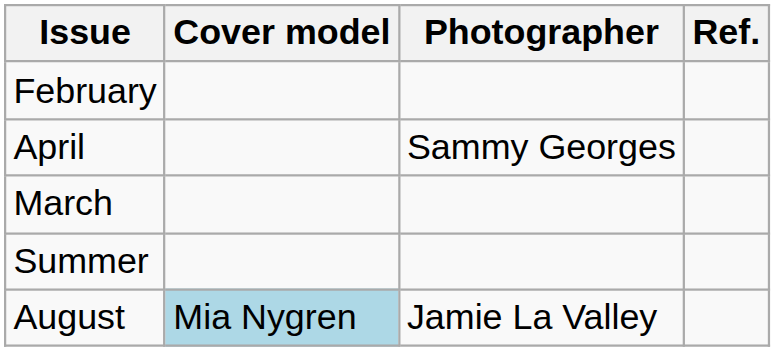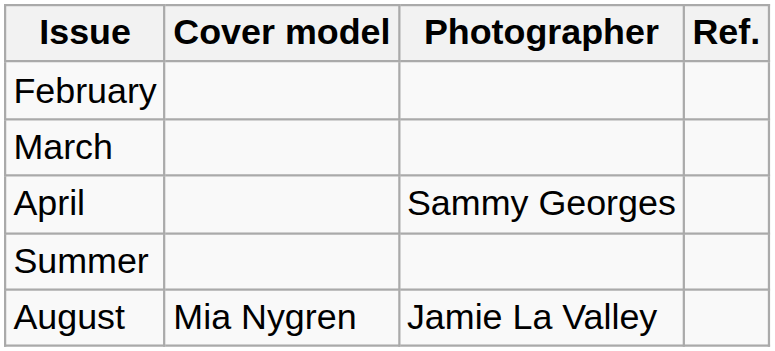 <table class="wikitable">
 <tr>
 <th>Issue</th>
 <th>Cover model</th>
 <th>Photographer</th>
 <th>Ref.</th>
 </tr>
 <tr>
 <td>February</td>
 <td></td>
 <td></td>
 <td></td>
 </tr>
 <tr>
+<td>March</td>
+<td></td>
+<td></td>
+<td></td>
+</tr>
+<tr>
 <td>April</td>
 <td></td>
 <td>Sammy Georges</td>
-<td></td>
-</tr>
-<tr>
-<td>March</td>
-<td></td>
-<td></td>
 <td></td>
 </tr>
 <tr>
 <td>Summer</td>
 <td></td>
 <td></td>
 <td></td>
 </tr>
 <tr>
 <td>August</td>
-<td style="background: lightblue;">Mia Nygren</td>
+<td>Mia Nygren</td>
 <td>Jamie La Valley</td>
 <td></td>
 </tr>
 </table>
